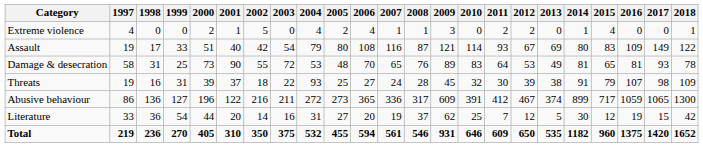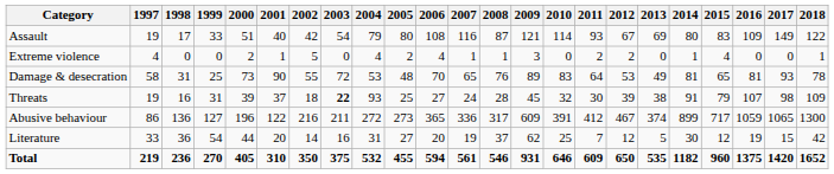 <table class="wikitable" style="margin: 1em auto 1em auto; text-align: right;">
 <tr>
 <th>Category</th>
 <th>1997</th>
 <th>1998</th>
 <th>1999</th>
 <th>2000</th>
 <th>2001</th>
 <th>2002</th>
 <th>2003</th>
 <th>2004</th>
 <th>2005</th>
 <th>2006</th>
 <th>2007</th>
 <th>2008</th>
 <th>2009</th>
 <th>2010</th>
 <th>2011</th>
 <th>2012</th>
 <th>2013</th>
 <th>2014</th>
 <th>2015</th>
 <th>2016</th>
 <th>2017</th>
 <th>2018</th>
 </tr>
 <tr>
+<td style="text-align: left;">Assault</td>
+<td>19</td>
+<td>17</td>
+<td>33</td>
+<td>51</td>
+<td>40</td>
+<td>42</td>
+<td>54</td>
+<td>79</td>
+<td>80</td>
+<td>108</td>
+<td>116</td>
+<td>87</td>
+<td>121</td>
+<td>114</td>
+<td>93</td>
+<td>67</td>
+<td>69</td>
+<td>80</td>
+<td>83</td>
+<td>109</td>
+<td>149</td>
+<td>122</td>
+</tr>
+<tr>
 <td style="text-align: left;">Extreme violence</td>
 <td>4</td>
 <td>0</td>
 <td>0</td>
 <td>2</td>
 <td>1</td>
 <td>5</td>
 <td>0</td>
 <td>4</td>
 <td>2</td>
 <td>4</td>
 <td>1</td>
 <td>1</td>
 <td>3</td>
 <td>0</td>
 <td>2</td>
 <td>2</td>
 <td>0</td>
 <td>1</td>
 <td>4</td>
 <td>0</td>
 <td>0</td>
 <td>1</td>
-</tr>
-<tr>
-<td style="text-align: left;">Assault</td>
-<td>19</td>
-<td>17</td>
-<td>33</td>
-<td>51</td>
-<td>40</td>
-<td>42</td>
-<td>54</td>
-<td>79</td>
-<td>80</td>
-<td>108</td>
-<td>116</td>
-<td>87</td>
-<td>121</td>
-<td>114</td>
-<td>93</td>
-<td>67</td>
-<td>69</td>
-<td>80</td>
-<td>83</td>
-<td>109</td>
-<td>149</td>
-<td>122</td>
 </tr>
 <tr>
 <td style="text-align: left;">Damage & desecration</td>
 <td>58</td>
 <td>31</td>
 <td>25</td>
 <td>73</td>
 <td>90</td>
 <td>55</td>
 <td>72</td>
 <td>53</td>
 <td>48</td>
 <td>70</td>
 <td>65</td>
 <td>76</td>
 <td>89</td>
 <td>83</td>
 <td>64</td>
 <td>53</td>
 <td>49</td>
 <td>81</td>
 <td>65</td>
 <td>81</td>
 <td>93</td>
 <td>78</td>
 </tr>
 <tr>
 <td style="text-align: left;">Threats</td>
 <td>19</td>
 <td>16</td>
 <td>31</td>
 <td>39</td>
 <td>37</td>
 <td>18</td>
-<td>22</td>
+<td><strong>22</strong></td>
 <td>93</td>
 <td>25</td>
 <td>27</td>
 <td>24</td>
 <td>28</td>
 <td>45</td>
 <td>32</td>
 <td>30</td>
 <td>39</td>
 <td>38</td>
 <td>91</td>
 <td>79</td>
 <td>107</td>
 <td>98</td>
 <td>109</td>
 </tr>
 <tr>
 <td style="text-align: left;">Abusive behaviour</td>
 <td>86</td>
 <td>136</td>
 <td>127</td>
 <td>196</td>
 <td>122</td>
 <td>216</td>
 <td>211</td>
 <td>272</td>
 <td>273</td>
 <td>365</td>
 <td>336</td>
 <td>317</td>
 <td>609</td>
 <td>391</td>
 <td>412</td>
 <td>467</td>
 <td>374</td>
 <td>899</td>
 <td>717</td>
 <td>1059</td>
 <td>1065</td>
 <td>1300</td>
 </tr>
 <tr>
 <td style="text-align: left;">Literature</td>
 <td>33</td>
 <td>36</td>
 <td>54</td>
 <td>44</td>
 <td>20</td>
 <td>14</td>
 <td>16</td>
 <td>31</td>
 <td>27</td>
 <td>20</td>
 <td>19</td>
 <td>37</td>
 <td>62</td>
 <td>25</td>
 <td>7</td>
 <td>12</td>
 <td>5</td>
 <td>30</td>
 <td>12</td>
 <td>19</td>
 <td>15</td>
 <td>42</td>
 </tr>
 <tr style="font-weight: bold;"|>
 <td style="text-align: left;">Total</td>
 <td>219</td>
 <td>236</td>
 <td>270</td>
 <td>405</td>
 <td>310</td>
 <td>350</td>
 <td>375</td>
 <td>532</td>
 <td>455</td>
 <td>594</td>
 <td>561</td>
 <td>546</td>
 <td>931</td>
 <td>646</td>
 <td>609</td>
 <td>650</td>
 <td>535</td>
 <td>1182</td>
 <td>960</td>
 <td>1375</td>
 <td>1420</td>
 <td>1652</td>
 </tr>
 </table>
